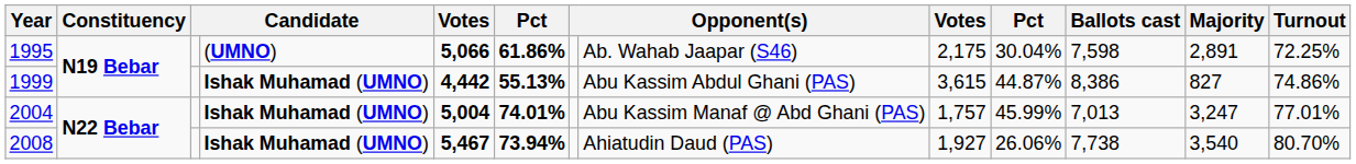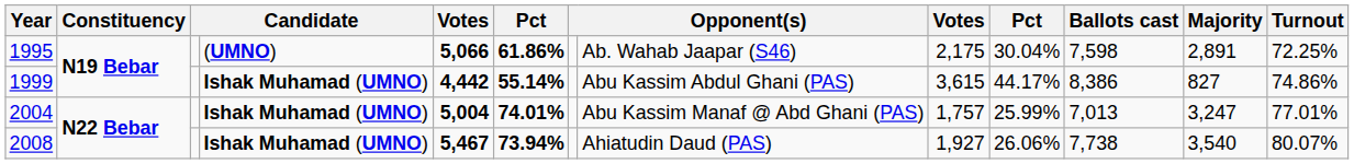 <table class="wikitable" style="margin:0.5em ; font-size:95%">
 <tr>
 <th>Year</th>
 <th>Constituency</th>
 <th colspan=2>Candidate</th>
 <th>Votes</th>
 <th>Pct</th>
 <th colspan=2>Opponent(s)</th>
 <th>Votes</th>
 <th>Pct</th>
 <th>Ballots cast</th>
 <th>Majority</th>
 <th>Turnout</th>
 </tr>
 <tr>
 <td><a href='#'>1995</a></td>
 <td rowspan=2><strong>N19 <a href='#'>Bebar</a></strong></td>
 <td></td>
 <td> (<a href='#'><strong>UMNO</strong></a>)</td>
 <td align="right"><strong>5,066</strong></td>
 <td><strong>61.86%</strong></td>
 <td></td>
 <td>Ab. Wahab Jaapar (<a href='#'>S46</a>)</td>
 <td align="right">2,175</td>
 <td>30.04%</td>
 <td>7,598</td>
 <td>2,891</td>
 <td>72.25%</td>
 </tr>
 <tr>
 <td><a href='#'>1999</a></td>
 <td></td>
 <td><strong>Ishak Muhamad</strong> (<a href='#'><strong>UMNO</strong></a>)</td>
 <td align="right"><strong>4,442</strong></td>
-<td><strong>55.13%</strong></td>
+<td><strong>55.14%</strong></td>
 <td></td>
 <td>Abu Kassim Abdul Ghani (<a href='#'>PAS</a>)</td>
 <td align="right">3,615</td>
-<td>44.87%</td>
+<td>44.17%</td>
 <td>8,386</td>
 <td>827</td>
 <td>74.86%</td>
 </tr>
 <tr>
 <td><a href='#'>2004</a></td>
 <td rowspan=2><strong>N22 <a href='#'>Bebar</a></strong></td>
 <td></td>
 <td><strong>Ishak Muhamad</strong> (<a href='#'><strong>UMNO</strong></a>)</td>
 <td align="right"><strong>5,004</strong></td>
 <td><strong>74.01%</strong></td>
 <td></td>
 <td>Abu Kassim Manaf @ Abd Ghani (<a href='#'>PAS</a>)</td>
 <td align="right">1,757</td>
-<td>45.99%</td>
+<td>25.99%</td>
 <td>7,013</td>
 <td>3,247</td>
 <td>77.01%</td>
 </tr>
 <tr>
 <td><a href='#'>2008</a></td>
 <td></td>
 <td><strong>Ishak Muhamad</strong> (<a href='#'><strong>UMNO</strong></a>)</td>
 <td align="right"><strong>5,467</strong></td>
 <td><strong>73.94%</strong></td>
 <td></td>
 <td>Ahiatudin Daud (<a href='#'>PAS</a>)</td>
 <td align="right">1,927</td>
 <td>26.06%</td>
 <td>7,738</td>
 <td>3,540</td>
-<td>80.70%</td>
+<td>80.07%</td>
 </tr>
 </table>
